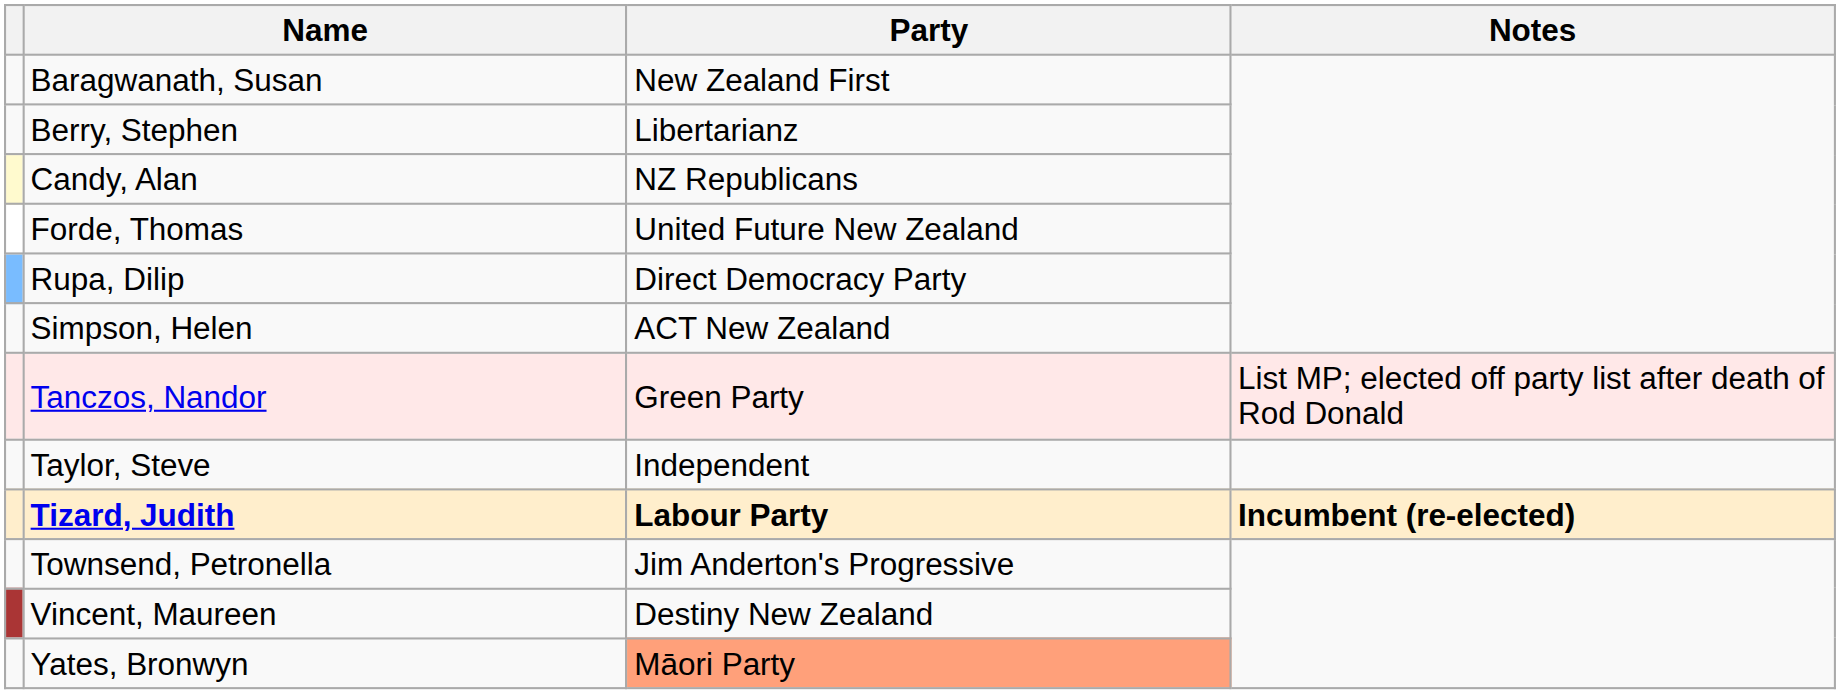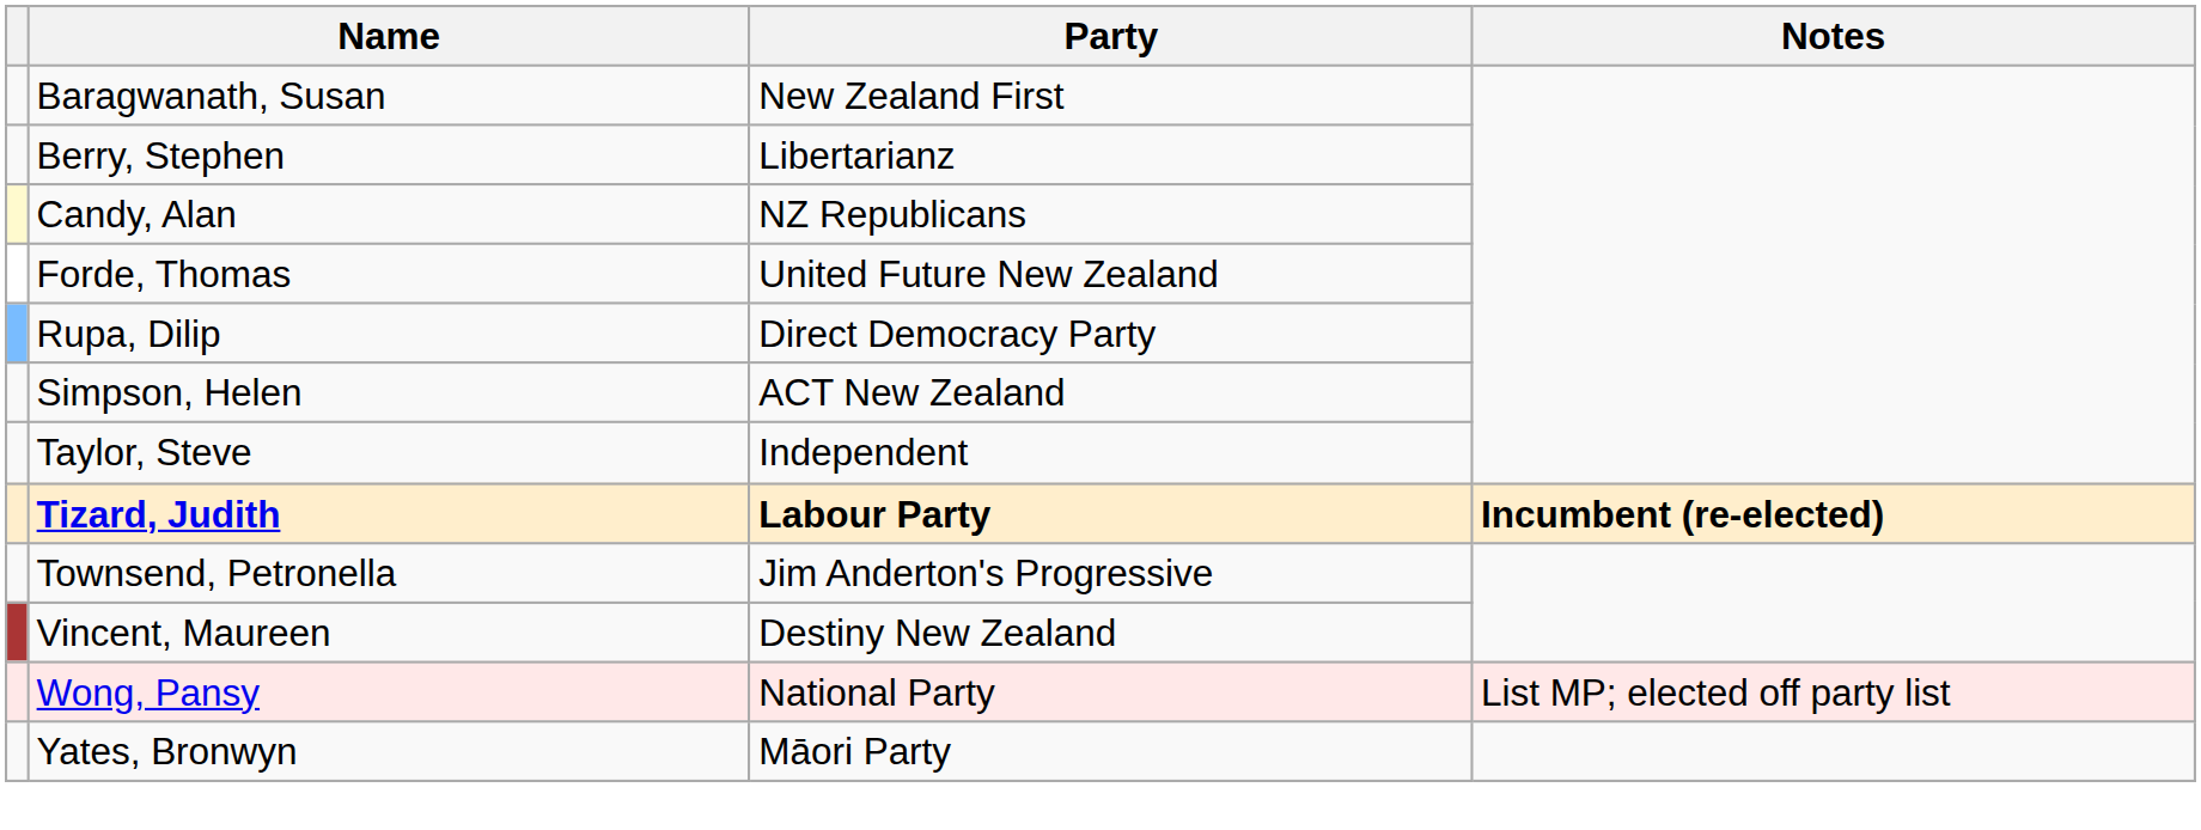 <table class="wikitable" width="70%" style="font-size:95%;">
 <tr>
 <th width=1%></th>
 <th width=33%>Name</th>
 <th width=33%>Party</th>
 <th width=33%>Notes</th>
 </tr>
 <tr -->
 <td bgcolor=></td>
 <td>Baragwanath, Susan</td>
 <td>New Zealand First</td>
 </tr>
 <tr -->
 <td bgcolor=></td>
 <td>Berry, Stephen</td>
 <td>Libertarianz</td>
 </tr>
 <tr -->
 <td bgcolor=#ffface></td>
 <td>Candy, Alan</td>
 <td>NZ Republicans</td>
 </tr>
 <tr -->
 <td bgcolor=#ffffff></td>
 <td>Forde, Thomas</td>
 <td>United Future New Zealand</td>
 </tr>
 <tr -->
 <td bgcolor=#79bcff></td>
 <td>Rupa, Dilip</td>
 <td>Direct Democracy Party</td>
 </tr>
 <tr -->
 <td bgcolor=></td>
 <td>Simpson, Helen</td>
 <td>ACT New Zealand</td>
 </tr>
-<tr ---- bgcolor=#FFE8E8>
-<td bgcolor=></td>
-<td><a href='#'>Tanczos, Nandor</a></td>
-<td>Green Party</td>
-<td>List MP; elected off party list after death of Rod Donald</td>
-</tr>
 <tr -->
 <td bgcolor=></td>
 <td>Taylor, Steve</td>
 <td>Independent</td>
 </tr>
 <tr ---- bgcolor=#FFEECC>
 <td bgcolor=></td>
 <td><strong><a href='#'>Tizard, Judith</a></strong></td>
 <td><strong>Labour Party</strong></td>
 <td><strong>Incumbent (re-elected)</strong></td>
 </tr>
 <tr -->
 <td bgcolor=></td>
 <td>Townsend, Petronella</td>
 <td>Jim Anderton's Progressive</td>
 </tr>
 <tr -->
 <td bgcolor=#aa3535></td>
 <td>Vincent, Maureen</td>
 <td>Destiny New Zealand</td>
 </tr>
+<tr ---- bgcolor=#FFE8E8>
+<td bgcolor=></td>
+<td><a href='#'>Wong, Pansy</a></td>
+<td>National Party</td>
+<td>List MP; elected off party list</td>
+</tr>
 <tr -->
 <td bgcolor=></td>
 <td>Yates, Bronwyn</td>
-<td style="background: lightsalmon;">Māori Party</td>
+<td>Māori Party</td>
 </tr>
 </table>
